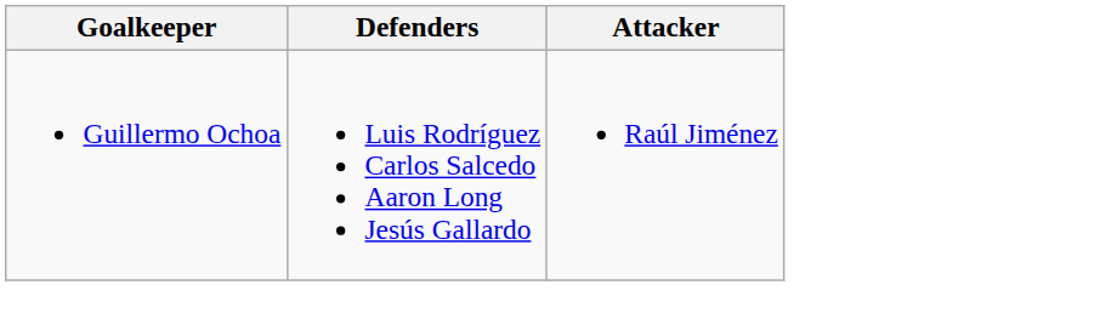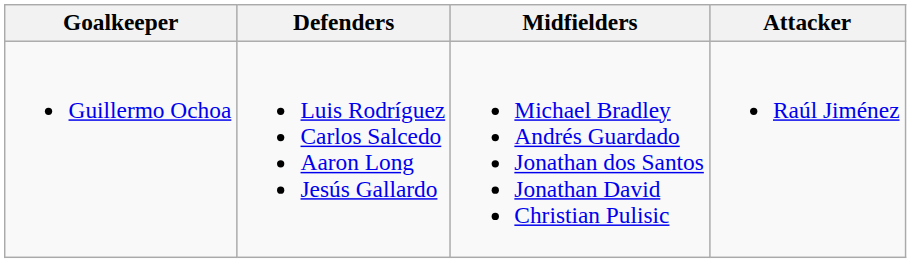 <table class="wikitable">
 <tr>
 <th>Goalkeeper</th>
 <th>Defenders</th>
+<th>Midfielders</th>
 <th>Attacker</th>
 </tr>
 <tr valign="top">
 <td><br><ul><li> <a href='#'>Guillermo Ochoa</a></li></ul></td>
 <td><br><ul><li> <a href='#'>Luis Rodríguez</a></li><li> <a href='#'>Carlos Salcedo</a></li><li> <a href='#'>Aaron Long</a></li><li> <a href='#'>Jesús Gallardo</a></li></ul></td>
+<td><br><ul><li> <a href='#'>Michael Bradley</a></li><li> <a href='#'>Andrés Guardado</a></li><li> <a href='#'>Jonathan dos Santos</a></li><li> <a href='#'>Jonathan David</a></li><li> <a href='#'>Christian Pulisic</a></li></ul></td>
 <td><br><ul><li> <a href='#'>Raúl Jiménez</a></li></ul></td>
 </tr>
 </table>
